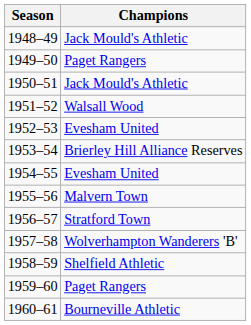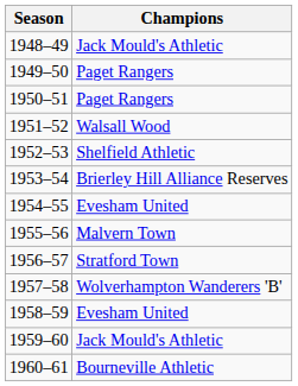 <table class="wikitable" style="text-align: left">
 <tr>
 <th>Season</th>
 <th>Champions</th>
 </tr>
 <tr>
 <td>1948–49</td>
 <td><a href='#'>Jack Mould's Athletic</a></td>
 </tr>
 <tr>
 <td>1949–50</td>
 <td><a href='#'>Paget Rangers</a></td>
 </tr>
 <tr>
 <td>1950–51</td>
-<td><a href='#'>Jack Mould's Athletic</a></td>
+<td><a href='#'>Paget Rangers</a></td>
 </tr>
 <tr>
 <td>1951–52</td>
 <td><a href='#'>Walsall Wood</a></td>
 </tr>
 <tr>
 <td>1952–53</td>
-<td><a href='#'>Evesham United</a></td>
+<td><a href='#'>Shelfield Athletic</a></td>
 </tr>
 <tr>
 <td>1953–54</td>
 <td><a href='#'>Brierley Hill Alliance</a> Reserves</td>
 </tr>
 <tr>
 <td>1954–55</td>
 <td><a href='#'>Evesham United</a></td>
 </tr>
 <tr>
 <td>1955–56</td>
 <td><a href='#'>Malvern Town</a></td>
 </tr>
 <tr>
 <td>1956–57</td>
 <td><a href='#'>Stratford Town</a></td>
 </tr>
 <tr>
 <td>1957–58</td>
 <td><a href='#'>Wolverhampton Wanderers</a> 'B'</td>
 </tr>
 <tr>
 <td>1958–59</td>
-<td><a href='#'>Shelfield Athletic</a></td>
+<td><a href='#'>Evesham United</a></td>
 </tr>
 <tr>
 <td>1959–60</td>
-<td><a href='#'>Paget Rangers</a></td>
+<td><a href='#'>Jack Mould's Athletic</a></td>
 </tr>
 <tr>
 <td>1960–61</td>
 <td><a href='#'>Bourneville Athletic</a></td>
 </tr>
 </table>
